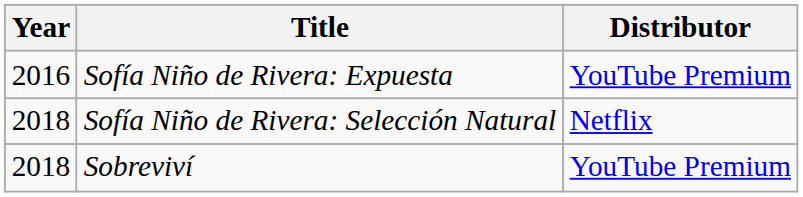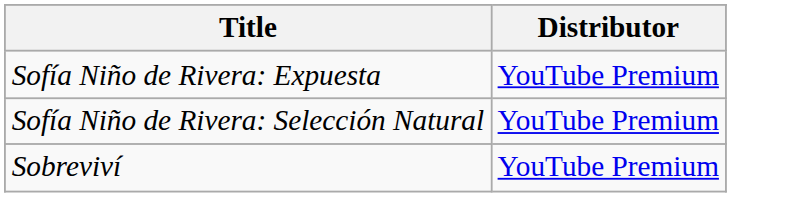 <table class="wikitable">
 <tr>
-<th>Year</th>
 <th>Title</th>
 <th>Distributor</th>
 </tr>
 <tr>
-<td>2016</td>
 <td><em>Sofía Niño de Rivera: Expuesta</em></td>
 <td><a href='#'>YouTube Premium</a></td>
 </tr>
 <tr>
-<td>2018</td>
 <td><em>Sofía Niño de Rivera: Selección Natural</em></td>
-<td><a href='#'>Netflix</a></td>
+<td><a href='#'>YouTube Premium</a></td>
 </tr>
 <tr>
-<td>2018</td>
 <td><em>Sobreviví</em></td>
 <td><a href='#'>YouTube Premium</a></td>
 </tr>
 </table>
